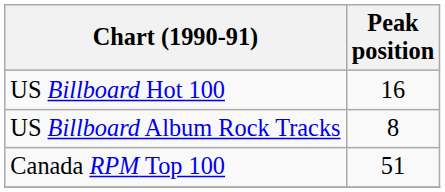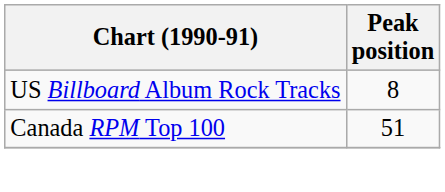 <table class="wikitable sortable">
 <tr>
 <th>Chart (1990-91)</th>
 <th>Peak<br>position</th>
-</tr>
-<tr>
-<td>US <a href='#'><em>Billboard</em> Hot 100</a></td>
-<td style="text-align:center;">16</td>
 </tr>
 <tr>
 <td>US <a href='#'><em>Billboard</em> Album Rock Tracks</a></td>
 <td style="text-align:center;">8</td>
 </tr>
 <tr>
 <td>Canada <a href='#'><em>RPM</em> Top 100</a></td>
 <td style="text-align:center;">51</td>
 </tr>
 <tr>
 </tr>
 </table>
